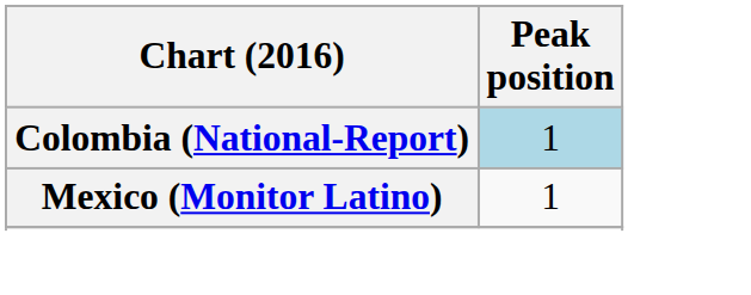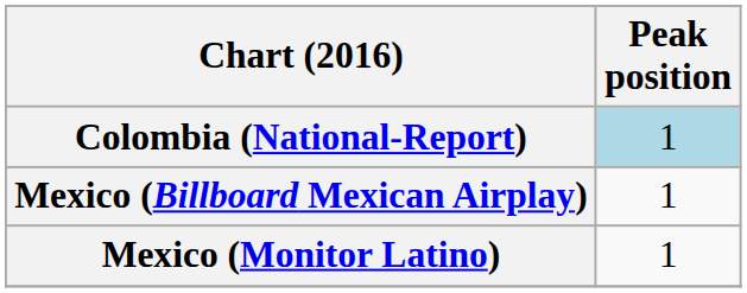 <table class="wikitable sortable plainrowheaders">
 <tr>
 <th>Chart (2016)</th>
 <th>Peak<br>position</th>
 </tr>
 <tr>
 <th scope=row>Colombia (<a href='#'>National-Report</a>)</th>
 <td style="background: lightblue; text-align:center;">1</td>
+</tr>
+<tr>
+<th scope=row>Mexico (<a href='#'><em>Billboard</em> Mexican Airplay</a>)</th>
+<td style="text-align:center;">1</td>
 </tr>
 <tr>
 <th scope=row>Mexico (<a href='#'>Monitor Latino</a>)</th>
 <td style="text-align:center;">1</td>
 </tr>
 <tr>
 </tr>
 <tr>
 </tr>
 <tr>
 </tr>
 <tr>
 </tr>
 <tr>
 </tr>
 <tr>
 </tr>
 <tr>
 </tr>
 </table>
